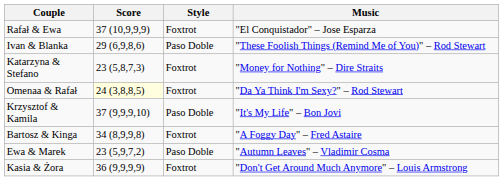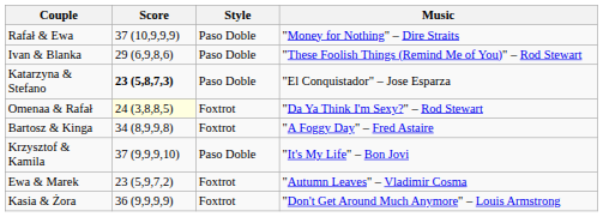 <table class="wikitable">
 <tr>
 <th width="130">Couple</th>
 <th width="100">Score</th>
 <th width="100">Style</th>
 <th width="400">Music</th>
 </tr>
 <tr>
 <td>Rafał & Ewa</td>
 <td>37 (10,9,9,9)</td>
-<td>Foxtrot</td>
-<td>"El Conquistador" – Jose Esparza</td>
+<td>Paso Doble</td>
+<td>"<a href='#'>Money for Nothing</a>" – <a href='#'>Dire Straits</a></td>
 </tr>
 <tr>
 <td>Ivan & Blanka</td>
 <td>29 (6,9,8,6)</td>
 <td>Paso Doble</td>
 <td>"<a href='#'>These Foolish Things (Remind Me of You)</a>" – <a href='#'>Rod Stewart</a></td>
 </tr>
 <tr>
 <td>Katarzyna & Stefano</td>
-<td>23 (5,8,7,3)</td>
-<td>Foxtrot</td>
-<td>"<a href='#'>Money for Nothing</a>" – <a href='#'>Dire Straits</a></td>
+<td><strong>23 (5,8,7,3)</strong></td>
+<td>Paso Doble</td>
+<td>"El Conquistador" – Jose Esparza</td>
 </tr>
 <tr>
 <td>Omenaa & Rafał</td>
 <td style="background: lightyellow;">24 (3,8,8,5)</td>
 <td>Foxtrot</td>
 <td>"<a href='#'>Da Ya Think I'm Sexy?</a>" – <a href='#'>Rod Stewart</a></td>
 </tr>
 <tr>
+<td>Bartosz & Kinga</td>
+<td>34 (8,9,9,8)</td>
+<td>Foxtrot</td>
+<td>"<a href='#'>A Foggy Day</a>" – <a href='#'>Fred Astaire</a></td>
+</tr>
+<tr>
 <td>Krzysztof & Kamila</td>
 <td>37 (9,9,9,10)</td>
 <td>Paso Doble</td>
 <td>"<a href='#'>It's My Life</a>" – <a href='#'>Bon Jovi</a></td>
 </tr>
 <tr>
-<td>Bartosz & Kinga</td>
-<td>34 (8,9,9,8)</td>
-<td>Foxtrot</td>
-<td>"<a href='#'>A Foggy Day</a>" – <a href='#'>Fred Astaire</a></td>
-</tr>
-<tr>
 <td>Ewa & Marek</td>
 <td>23 (5,9,7,2)</td>
-<td>Paso Doble</td>
+<td>Foxtrot</td>
 <td>"<a href='#'>Autumn Leaves</a>" – <a href='#'>Vladimir Cosma</a></td>
 </tr>
 <tr>
 <td>Kasia & Żora</td>
 <td>36 (9,9,9,9)</td>
 <td>Foxtrot</td>
 <td>"<a href='#'>Don't Get Around Much Anymore</a>" – <a href='#'>Louis Armstrong</a></td>
 </tr>
 </table>
